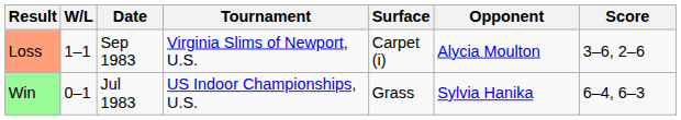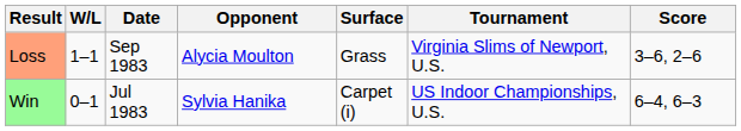 <table class="sortable wikitable">
 <tr>
 <th>Result</th>
 <th>W/L</th>
 <th style="width:60px">Date</th>
+<th style="width:140px">Opponent</th>
+<th style="width:50px">Surface</th>
 <th style="width:200px">Tournament</th>
-<th style="width:50px">Surface</th>
-<th style="width:140px">Opponent</th>
 <th style="width:90px" class="unsortable">Score</th>
 </tr>
 <tr>
 <td style="background:#ffa07a;">Loss</td>
 <td>1–1</td>
 <td>Sep 1983</td>
+<td> <a href='#'>Alycia Moulton</a></td>
+<td>Grass</td>
 <td><a href='#'>Virginia Slims of Newport</a>, U.S.</td>
-<td>Carpet (i)</td>
-<td> <a href='#'>Alycia Moulton</a></td>
 <td>3–6, 2–6</td>
 </tr>
 <tr>
 <td style="background:#98fb98;">Win</td>
 <td>0–1</td>
 <td>Jul 1983</td>
+<td> <a href='#'>Sylvia Hanika</a></td>
+<td>Carpet (i)</td>
 <td><a href='#'>US Indoor Championships</a>, U.S.</td>
-<td>Grass</td>
-<td> <a href='#'>Sylvia Hanika</a></td>
 <td>6–4, 6–3</td>
 </tr>
 </table>
